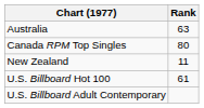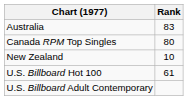 <table class="wikitable sortable">
 <tr>
 <th align="left">Chart (1977)</th>
 <th style="text-align:center;">Rank</th>
 </tr>
 <tr>
 <td>Australia</td>
-<td style="text-align:center;">63</td>
+<td style="text-align:center;">83</td>
 </tr>
 <tr>
 <td>Canada <em>RPM</em> Top Singles</td>
 <td style="text-align:center;">80</td>
 </tr>
 <tr>
 <td>New Zealand</td>
-<td style="text-align:center;">11</td>
+<td style="text-align:center;">10</td>
 </tr>
 <tr>
 <td>U.S. <em>Billboard</em> Hot 100</td>
 <td style="text-align:center;">61</td>
 </tr>
 <tr>
 <td>U.S. <em>Billboard</em> Adult Contemporary</td>
 <td></td>
 </tr>
 </table>
